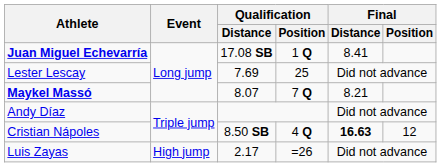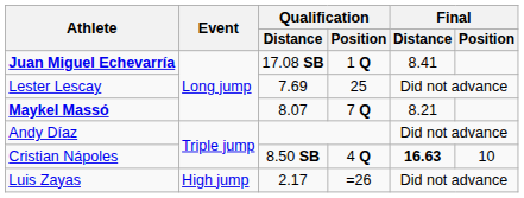 <table class=wikitable style=font-size:90%;text-align:center>
 <tr>
 <th rowspan=2>Athlete</th>
 <th rowspan=2>Event</th>
 <th colspan=2>Qualification</th>
 <th colspan=2>Final</th>
 </tr>
 <tr style=font-size:95%>
 <th>Distance</th>
 <th>Position</th>
 <th>Distance</th>
 <th>Position</th>
 </tr>
 <tr>
 <td align=left><strong><a href='#'>Juan Miguel Echevarría</a></strong></td>
 <td align=left rowspan=3><a href='#'>Long jump</a></td>
 <td>17.08 <strong>SB</strong></td>
 <td>1 <strong>Q</strong></td>
 <td>8.41</td>
 <td></td>
 </tr>
 <tr>
 <td align=left><a href='#'>Lester Lescay</a></td>
 <td>7.69</td>
 <td>25</td>
 <td colspan="2">Did not advance</td>
 </tr>
 <tr>
 <td align=left><strong><a href='#'>Maykel Massó</a></strong></td>
 <td>8.07</td>
 <td>7 <strong>Q</strong></td>
 <td>8.21</td>
 <td></td>
 </tr>
 <tr>
 <td align=left><a href='#'>Andy Díaz</a></td>
 <td rowspan="2" align="left"><a href='#'>Triple jump</a></td>
 <td colspan=2></td>
 <td colspan="2">Did not advance</td>
 </tr>
 <tr>
 <td align="left"><a href='#'>Cristian Nápoles</a></td>
 <td>8.50 <strong>SB</strong></td>
 <td>4 <strong>Q</strong></td>
 <td><strong>16.63</strong></td>
-<td>12</td>
+<td>10</td>
 </tr>
 <tr>
 <td align=left><a href='#'>Luis Zayas</a></td>
 <td align=left><a href='#'>High jump</a></td>
 <td>2.17</td>
 <td>=26</td>
 <td colspan="2">Did not advance</td>
 </tr>
 </table>
